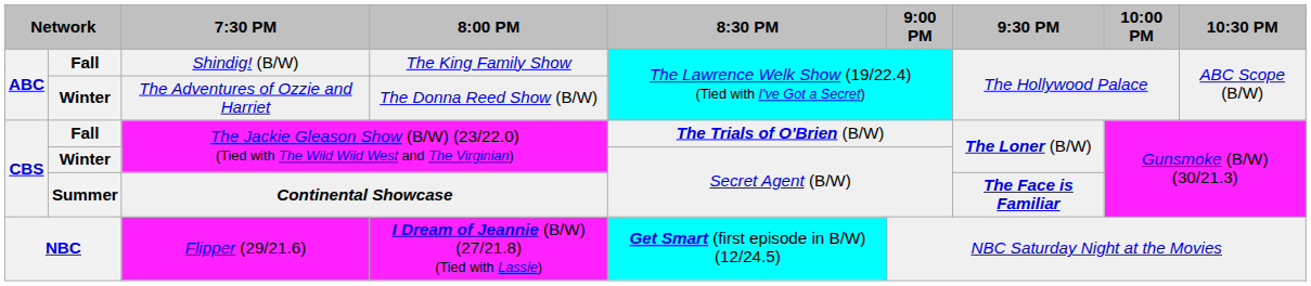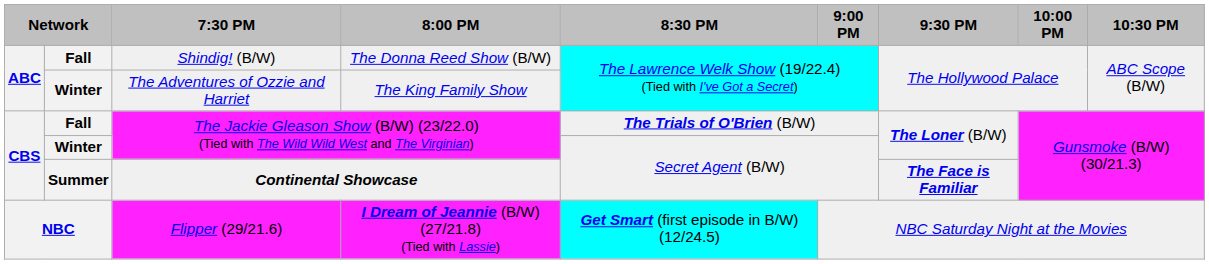 <table class="wikitable" style="width:100%;margin-right:0;text-align:center">
 <tr>
 <th colspan="2" style="background-color:#C0C0C0;text-align:center">Network</th>
 <th style="background-color:#C0C0C0;text-align:center">7:30 PM</th>
 <th style="background-color:#C0C0C0;text-align:center">8:00 PM</th>
 <th style="background-color:#C0C0C0;text-align:center">8:30 PM</th>
 <th style="background-color:#C0C0C0;text-align:center">9:00 PM</th>
 <th style="background-color:#C0C0C0;text-align:center">9:30 PM</th>
 <th style="background-color:#C0C0C0;text-align:center">10:00 PM</th>
 <th style="background-color:#C0C0C0;text-align:center">10:30 PM</th>
 </tr>
 <tr>
 <th rowspan="2"><a href='#'>ABC</a></th>
 <th>Fall</th>
 <td bgcolor="#F0F0F0"><em><a href='#'>Shindig!</a></em> (B/W)</td>
-<td bgcolor="#F0F0F0"><em><a href='#'>The King Family Show</a></em></td>
+<td bgcolor="#F0F0F0"><em><a href='#'>The Donna Reed Show</a></em> (B/W)</td>
 <td bgcolor="#00FFFF" colspan="2" rowspan="2"><em><a href='#'>The Lawrence Welk Show</a></em> (19/22.4)<br><small>(Tied with <em><a href='#'>I've Got a Secret</a></em>)</small></td>
 <td bgcolor="#F0F0F0" colspan="2" rowspan="2"><em><a href='#'>The Hollywood Palace</a></em></td>
 <td bgcolor="#F0F0F0" rowspan="2"><em><a href='#'>ABC Scope</a></em> (B/W)</td>
 </tr>
 <tr>
 <th>Winter</th>
 <td bgcolor="#F0F0F0"><em><a href='#'>The Adventures of Ozzie and Harriet</a></em></td>
-<td bgcolor="#F0F0F0"><em><a href='#'>The Donna Reed Show</a></em> (B/W)</td>
+<td bgcolor="#F0F0F0"><em><a href='#'>The King Family Show</a></em></td>
 </tr>
 <tr>
 <th rowspan="3"><a href='#'>CBS</a></th>
 <th>Fall</th>
 <td colspan="2" rowspan="2" bgcolor="#FF22FF"><em><a href='#'>The Jackie Gleason Show</a></em> (B/W) (23/22.0)<br><small>(Tied with <em><a href='#'>The Wild Wild West</a></em> and <em><a href='#'>The Virginian</a></em>)</small></td>
 <td colspan="2" bgcolor="#F0F0F0"><strong><em><a href='#'>The Trials of O'Brien</a></em></strong> (B/W)</td>
 <td rowspan="2" bgcolor="#F0F0F0"><strong><em><a href='#'>The Loner</a></em></strong> (B/W)</td>
 <td colspan="2" rowspan="3" bgcolor="#FF22FF"><em><a href='#'>Gunsmoke</a></em> (B/W) (30/21.3)</td>
 </tr>
 <tr>
 <th>Winter</th>
 <td colspan="2" rowspan="2" bgcolor="#F0F0F0"><em><a href='#'>Secret Agent</a></em> (B/W)</td>
 </tr>
 <tr>
 <th>Summer</th>
 <td colspan="2" bgcolor="#F0F0F0"><strong><em>Continental Showcase</em></strong></td>
 <td bgcolor="#F0F0F0"><strong><em><a href='#'>The Face is Familiar</a></em></strong></td>
 </tr>
 <tr>
 <th colspan="2"><a href='#'>NBC</a></th>
 <td bgcolor="#FF22FF"><em><a href='#'>Flipper</a></em> (29/21.6)</td>
 <td bgcolor="#FF22FF"><strong><em><a href='#'>I Dream of Jeannie</a></em></strong> (B/W)(27/21.8)<br><small>(Tied with <em><a href='#'>Lassie</a></em>)</small></td>
 <td bgcolor="#00FFFF"><strong><em><a href='#'>Get Smart</a></em></strong> (first episode in B/W) (12/24.5)</td>
 <td bgcolor="#F0F0F0" colspan="4"><em><a href='#'>NBC Saturday Night at the Movies</a></em></td>
 </tr>
 </table>
